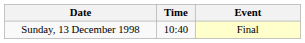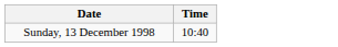 <table class = "wikitable" style="text-align:center;">
 <tr>
 <th width=220>Date</th>
 <th width=50>Time</th>
-<th width=150>Event</th>
 </tr>
 <tr>
 <td>Sunday, 13 December 1998</td>
 <td>10:40</td>
-<td bgcolor=ffffcc>Final</td>
 </tr>
 </table>
